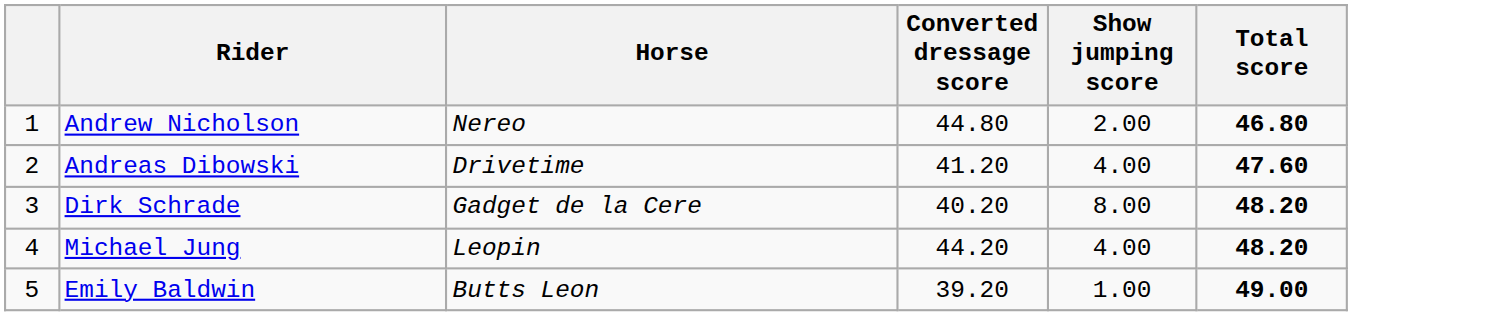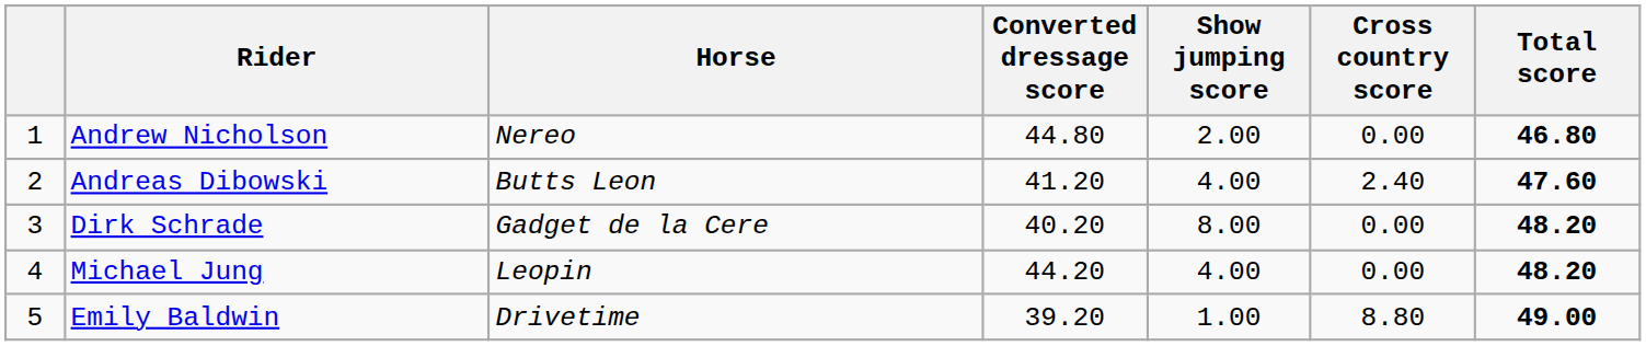 <table class="wikitable" style="font-size: 90%">
 <tr>
 <th width=20></th>
 <th width=180>Rider</th>
 <th width=210>Horse</th>
 <th width=66>Converted dressage<br>score</th>
 <th width=66>Show jumping<br>score</th>
+<th width=66>Cross country<br>score</th>
 <th width=66>Total<br>score</th>
 </tr>
 <tr>
 <td align=center>1</td>
 <td> <a href='#'>Andrew Nicholson</a></td>
 <td><em>Nereo</em></td>
 <td align=center>44.80</td>
 <td align=center>2.00</td>
+<td align=center>0.00</td>
 <td align=center><strong>46.80</strong></td>
 </tr>
 <tr>
 <td align=center>2</td>
 <td> <a href='#'>Andreas Dibowski</a></td>
-<td><em>Drivetime</em></td>
+<td><em>Butts Leon</em></td>
 <td align=center>41.20</td>
 <td align=center>4.00</td>
+<td align=center>2.40</td>
 <td align=center><strong>47.60</strong></td>
 </tr>
 <tr>
 <td align=center>3</td>
 <td> <a href='#'>Dirk Schrade</a></td>
 <td><em>Gadget de la Cere</em></td>
 <td align=center>40.20</td>
 <td align=center>8.00</td>
+<td align=center>0.00</td>
 <td align=center><strong>48.20</strong></td>
 </tr>
 <tr>
 <td align=center>4</td>
 <td> <a href='#'>Michael Jung</a></td>
 <td><em>Leopin</em></td>
 <td align=center>44.20</td>
 <td align=center>4.00</td>
+<td align=center>0.00</td>
 <td align=center><strong>48.20</strong></td>
 </tr>
 <tr>
 <td align=center>5</td>
 <td> <a href='#'>Emily Baldwin</a></td>
-<td><em>Butts Leon</em></td>
+<td><em>Drivetime</em></td>
 <td align=center>39.20</td>
 <td align=center>1.00</td>
+<td align=center>8.80</td>
 <td align=center><strong>49.00</strong></td>
 </tr>
 </table>
